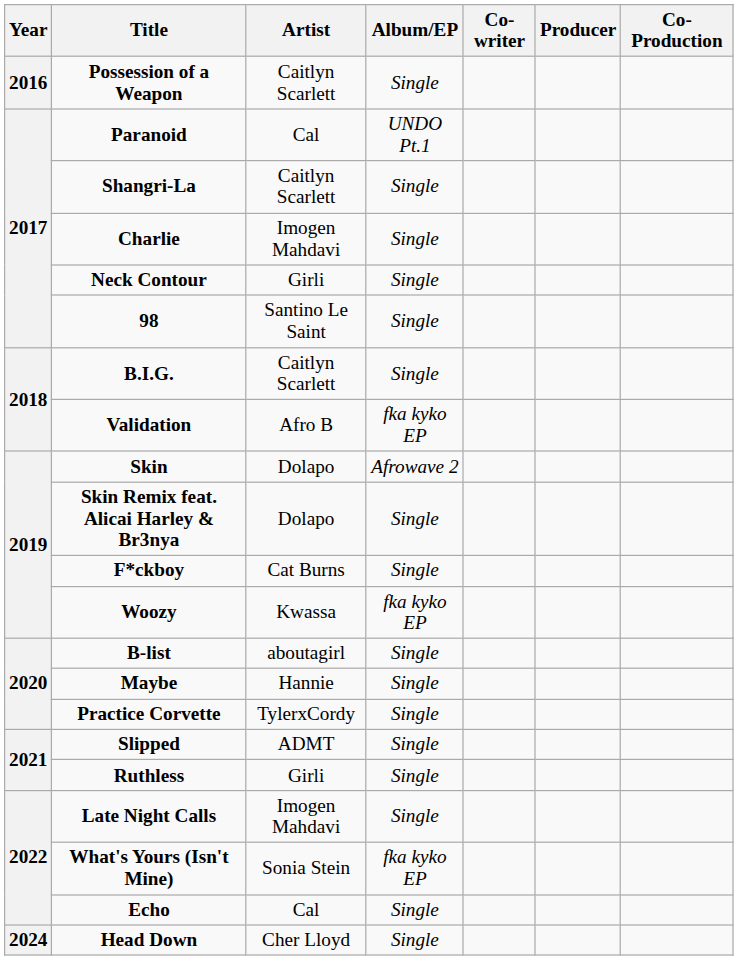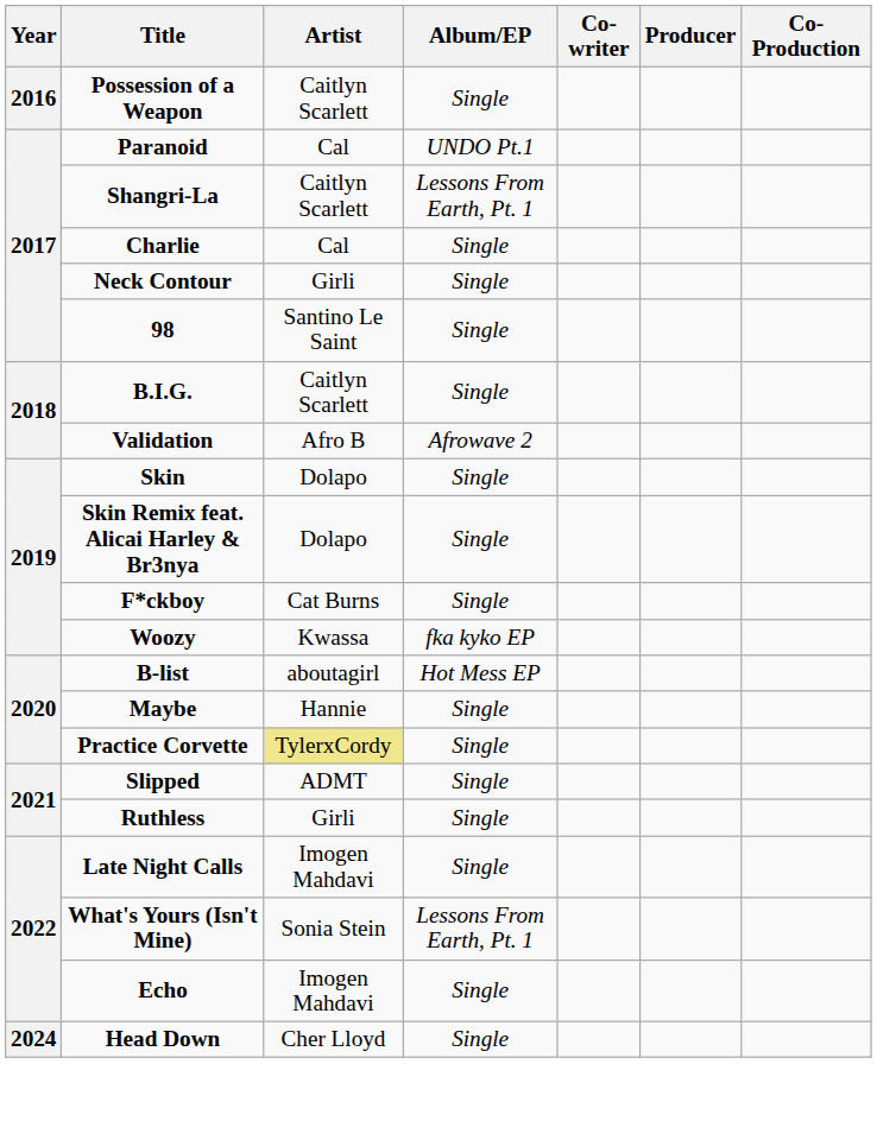 <table class="wikitable plainrowheaders" style="text-align:center;">
 <tr>
 <th scope="col">Year</th>
 <th scope="col">Title</th>
 <th scope="col">Artist</th>
 <th scope="col">Album/EP</th>
 <th scope="col">Co-writer</th>
 <th scope="col">Producer</th>
 <th>Co-Production</th>
 </tr>
 <tr>
 <th>2016</th>
 <td><strong>Possession of a Weapon</strong></td>
 <td>Caitlyn Scarlett</td>
 <td><em>Single</em></td>
 <td></td>
 <td></td>
 <td></td>
 </tr>
 <tr>
 <th rowspan="5">2017</th>
 <td><strong>Paranoid</strong></td>
 <td scope="row">Cal</td>
 <td><em>UNDO Pt.1</em></td>
 <td></td>
 <td></td>
 <td></td>
 </tr>
 <tr>
 <td><strong>Shangri-La</strong></td>
 <td scope="row">Caitlyn Scarlett</td>
-<td><em>Single</em></td>
+<td><em>Lessons From Earth, Pt. 1</em></td>
 <td></td>
 <td></td>
 <td></td>
 </tr>
 <tr>
 <td><strong>Charlie</strong></td>
-<td>Imogen Mahdavi</td>
+<td>Cal</td>
 <td><em>Single</em></td>
 <td></td>
 <td></td>
 <td></td>
 </tr>
 <tr>
 <td><strong>Neck Contour</strong></td>
 <td>Girli</td>
 <td><em>Single</em></td>
 <td></td>
 <td></td>
 <td></td>
 </tr>
 <tr>
 <td><strong>98</strong></td>
 <td>Santino Le Saint</td>
 <td><em>Single</em></td>
 <td></td>
 <td></td>
 <td></td>
 </tr>
 <tr>
 <th rowspan="2">2018</th>
 <td><strong>B.I.G.</strong></td>
 <td>Caitlyn Scarlett</td>
 <td><em>Single</em></td>
 <td></td>
 <td></td>
 <td></td>
 </tr>
 <tr>
 <td><strong>Validation</strong></td>
 <td>Afro B</td>
-<td><em>fka kyko EP</em></td>
+<td><em>Afrowave 2</em></td>
 <td></td>
 <td></td>
 <td></td>
 </tr>
 <tr>
 <th rowspan="4">2019</th>
 <td><strong>Skin</strong></td>
 <td>Dolapo</td>
-<td><em>Afrowave 2</em></td>
+<td><em>Single</em></td>
 <td></td>
 <td></td>
 <td></td>
 </tr>
 <tr>
 <td><strong>Skin Remix feat. Alicai Harley & Br3nya</strong></td>
 <td>Dolapo</td>
 <td><em>Single</em></td>
 <td></td>
 <td></td>
 <td></td>
 </tr>
 <tr>
 <td><strong>F*ckboy</strong></td>
 <td>Cat Burns</td>
 <td><em>Single</em></td>
 <td></td>
 <td></td>
 <td></td>
 </tr>
 <tr>
 <td><strong>Woozy</strong></td>
 <td>Kwassa</td>
 <td><em>fka kyko EP</em></td>
 <td></td>
 <td></td>
 <td></td>
 </tr>
 <tr>
 <th rowspan="3">2020</th>
 <td><strong>B-list</strong></td>
 <td>aboutagirl</td>
-<td><em>Single</em></td>
+<td><em>Hot Mess EP</em></td>
 <td></td>
 <td></td>
 <td></td>
 </tr>
 <tr>
 <td><strong>Maybe</strong></td>
 <td>Hannie</td>
 <td><em>Single</em></td>
 <td></td>
 <td></td>
 <td></td>
 </tr>
 <tr>
 <td><strong>Practice Corvette</strong></td>
-<td>TylerxCordy</td>
+<td style="background: khaki;">TylerxCordy</td>
 <td><em>Single</em></td>
 <td></td>
 <td></td>
 <td></td>
 </tr>
 <tr>
 <th rowspan="2">2021</th>
 <td><strong>Slipped</strong></td>
 <td>ADMT</td>
 <td><em>Single</em></td>
 <td></td>
 <td></td>
 <td></td>
 </tr>
 <tr>
 <td><strong>Ruthless</strong></td>
 <td>Girli</td>
 <td><em>Single</em></td>
 <td></td>
 <td></td>
 <td></td>
 </tr>
 <tr>
 <th rowspan="3">2022</th>
 <td><strong>Late Night Calls</strong></td>
 <td>Imogen Mahdavi</td>
 <td><em>Single</em></td>
 <td></td>
 <td></td>
 <td></td>
 </tr>
 <tr>
 <td><strong>What's Yours (Isn't Mine)</strong></td>
 <td>Sonia Stein</td>
-<td><em>fka kyko EP</em></td>
+<td><em>Lessons From Earth, Pt. 1</em></td>
 <td></td>
 <td></td>
 <td></td>
 </tr>
 <tr>
 <td><strong>Echo</strong></td>
-<td>Cal</td>
+<td>Imogen Mahdavi</td>
 <td><em>Single</em></td>
 <td></td>
 <td></td>
 <td></td>
 </tr>
 <tr>
 <th>2024</th>
 <td><strong>Head Down</strong></td>
 <td>Cher Lloyd</td>
 <td><em>Single</em></td>
 <td></td>
 <td></td>
 <td></td>
 </tr>
 </table>
